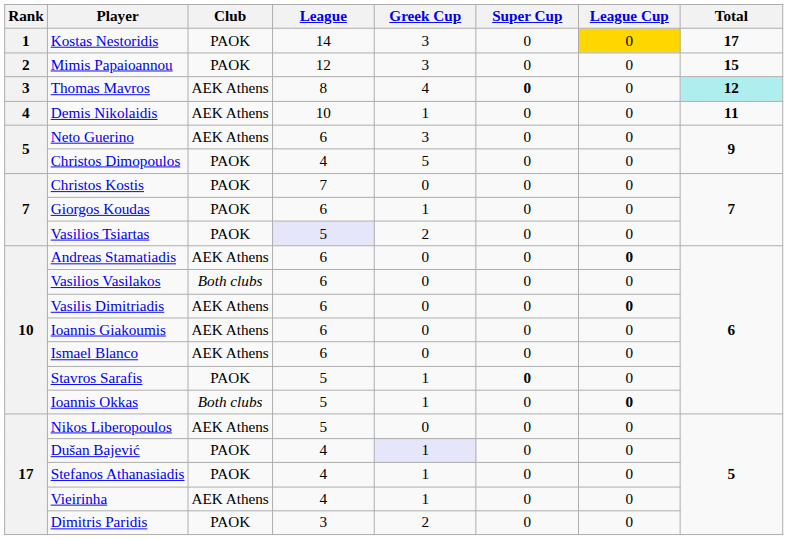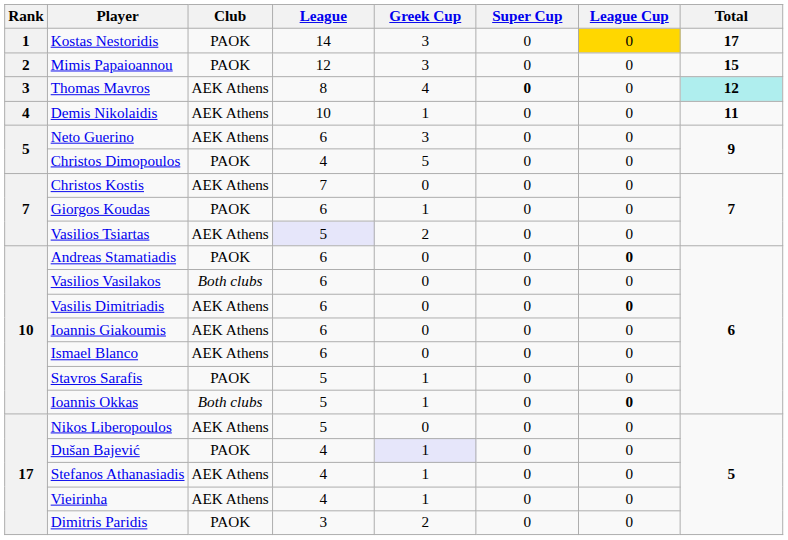 <table class="wikitable" style="text-align:center;margin-left:1em">
 <tr>
 <th>Rank</th>
 <th>Player</th>
 <th>Club</th>
 <th width=100><a href='#'>League</a></th>
 <th width=100><a href='#'>Greek Cup</a></th>
 <th width=100><a href='#'> Super Cup</a></th>
 <th width=100><a href='#'>League Cup</a></th>
 <th width=100>Total</th>
 </tr>
 <tr>
 <th>1</th>
 <td style="text-align:left;"> <a href='#'>Kostas Nestoridis</a></td>
 <td>PAOK</td>
 <td>14</td>
 <td>3</td>
 <td>0</td>
 <td style="background: gold;">0</td>
 <td><strong>17</strong></td>
 </tr>
 <tr>
 <th>2</th>
 <td style="text-align:left;"> <a href='#'>Mimis Papaioannou</a></td>
 <td>PAOK</td>
 <td>12</td>
 <td>3</td>
 <td>0</td>
 <td>0</td>
 <td><strong>15</strong></td>
 </tr>
 <tr>
 <th>3</th>
 <td style="text-align:left;"> <a href='#'>Thomas Mavros</a></td>
 <td>AEK Athens</td>
 <td>8</td>
 <td>4</td>
 <td><strong>0</strong></td>
 <td>0</td>
 <td style="background: paleturquoise;"><strong>12</strong></td>
 </tr>
 <tr>
 <th>4</th>
 <td style="text-align:left;"> <a href='#'>Demis Nikolaidis</a></td>
 <td>AEK Athens</td>
 <td>10</td>
 <td>1</td>
 <td>0</td>
 <td>0</td>
 <td><strong>11</strong></td>
 </tr>
 <tr>
 <th rowspan=2>5</th>
 <td style="text-align:left;"> <a href='#'>Neto Guerino</a></td>
 <td>AEK Athens</td>
 <td>6</td>
 <td>3</td>
 <td>0</td>
 <td>0</td>
 <td rowspan=2><strong>9</strong></td>
 </tr>
 <tr>
 <td style="text-align:left;"> <a href='#'>Christos Dimopoulos</a></td>
 <td>PAOK</td>
 <td>4</td>
 <td>5</td>
 <td>0</td>
 <td>0</td>
 </tr>
 <tr>
 <th rowspan=3>7</th>
 <td style="text-align:left;"> <a href='#'>Christos Kostis</a></td>
-<td>PAOK</td>
+<td>AEK Athens</td>
 <td>7</td>
 <td>0</td>
 <td>0</td>
 <td>0</td>
 <td rowspan=3><strong>7</strong></td>
 </tr>
 <tr>
 <td style="text-align:left;"> <a href='#'>Giorgos Koudas</a></td>
 <td>PAOK</td>
 <td>6</td>
 <td>1</td>
 <td>0</td>
 <td>0</td>
 </tr>
 <tr>
 <td style="text-align:left;"> <a href='#'>Vasilios Tsiartas</a></td>
-<td>PAOK</td>
+<td>AEK Athens</td>
 <td style="background: lavender;">5</td>
 <td>2</td>
 <td>0</td>
 <td>0</td>
 </tr>
 <tr>
 <th rowspan=7>10</th>
 <td style="text-align:left;"> <a href='#'>Andreas Stamatiadis</a></td>
-<td>AEK Athens</td>
+<td>PAOK</td>
 <td>6</td>
 <td>0</td>
 <td>0</td>
 <td><strong>0</strong></td>
 <td rowspan=7><strong>6</strong></td>
 </tr>
 <tr>
 <td style="text-align:left;"> <a href='#'>Vasilios Vasilakos</a></td>
 <td><em>Both clubs</em></td>
 <td>6</td>
 <td>0</td>
 <td>0</td>
 <td>0</td>
 </tr>
 <tr>
 <td style="text-align:left;"> <a href='#'>Vasilis Dimitriadis</a></td>
 <td>AEK Athens</td>
 <td>6</td>
 <td>0</td>
 <td>0</td>
 <td><strong>0</strong></td>
 </tr>
 <tr>
 <td style="text-align:left;"> <a href='#'>Ioannis Giakoumis</a></td>
 <td>AEK Athens</td>
 <td>6</td>
 <td>0</td>
 <td>0</td>
 <td>0</td>
 </tr>
 <tr>
 <td style="text-align:left;"> <a href='#'>Ismael Blanco</a></td>
 <td>AEK Athens</td>
 <td>6</td>
 <td>0</td>
 <td>0</td>
 <td>0</td>
 </tr>
 <tr>
 <td style="text-align:left;"> <a href='#'>Stavros Sarafis</a></td>
 <td>PAOK</td>
 <td>5</td>
 <td>1</td>
-<td><strong>0</strong></td>
+<td>0</td>
 <td>0</td>
 </tr>
 <tr>
 <td style="text-align:left;"> <a href='#'>Ioannis Okkas</a></td>
 <td><em>Both clubs</em></td>
 <td>5</td>
 <td>1</td>
 <td>0</td>
 <td><strong>0</strong></td>
 </tr>
 <tr>
 <th rowspan=5>17</th>
 <td style="text-align:left;"> <a href='#'>Nikos Liberopoulos</a></td>
 <td>AEK Athens</td>
 <td>5</td>
 <td>0</td>
 <td>0</td>
 <td>0</td>
 <td rowspan=5><strong>5</strong></td>
 </tr>
 <tr>
 <td style="text-align:left;"> <a href='#'>Dušan Bajević</a></td>
 <td>PAOK</td>
 <td>4</td>
 <td style="background: lavender;">1</td>
 <td>0</td>
 <td>0</td>
 </tr>
 <tr>
 <td style="text-align:left;"> <a href='#'>Stefanos Athanasiadis</a></td>
-<td>PAOK</td>
+<td>AEK Athens</td>
 <td>4</td>
 <td>1</td>
 <td>0</td>
 <td>0</td>
 </tr>
 <tr>
 <td style="text-align:left;"> <a href='#'>Vieirinha</a></td>
 <td>AEK Athens</td>
 <td>4</td>
 <td>1</td>
 <td>0</td>
 <td>0</td>
 </tr>
 <tr>
 <td style="text-align:left;"> <a href='#'>Dimitris Paridis</a></td>
 <td>PAOK</td>
 <td>3</td>
 <td>2</td>
 <td>0</td>
 <td>0</td>
 </tr>
 </table>
